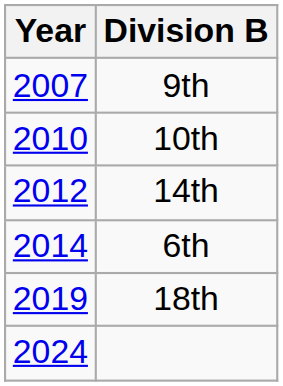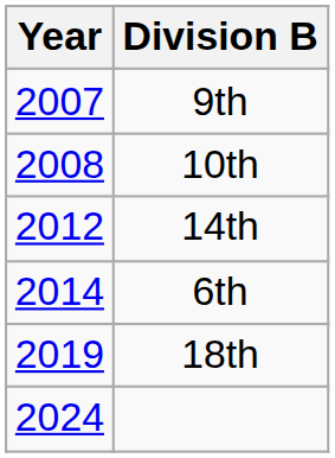 <table class="wikitable" style="text-align:center">
 <tr>
 <th>Year</th>
 <th>Division B</th>
 </tr>
 <tr>
 <td><a href='#'>2007</a></td>
 <td>9th</td>
 </tr>
 <tr>
-<td><a href='#'>2010</a></td>
+<td><a href='#'>2008</a></td>
 <td>10th</td>
 </tr>
 <tr>
 <td><a href='#'>2012</a></td>
 <td>14th</td>
 </tr>
 <tr>
 <td><a href='#'>2014</a></td>
 <td>6th</td>
 </tr>
 <tr>
 <td><a href='#'>2019</a></td>
 <td>18th</td>
 </tr>
 <tr>
 <td><a href='#'>2024</a></td>
 <td></td>
 </tr>
 </table>
